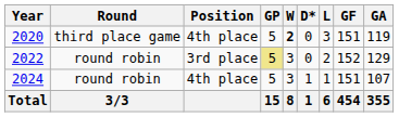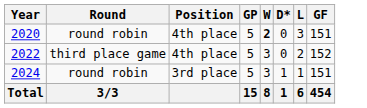 <table class="wikitable" style="text-align: center;">
 <tr>
 <th>Year</th>
 <th>Round</th>
 <th>Position</th>
 <th>GP</th>
 <th>W</th>
 <th>D*</th>
 <th>L</th>
 <th>GF</th>
-<th>GA</th>
 </tr>
 <tr>
 <td> <a href='#'>2020</a></td>
-<td>third place game</td>
+<td>round robin</td>
 <td>4th place</td>
 <td>5</td>
 <td><strong>2</strong></td>
 <td>0</td>
 <td>3</td>
 <td>151</td>
-<td>119</td>
 </tr>
 <tr>
 <td> <a href='#'>2022</a></td>
-<td>round robin</td>
-<td> 3rd place</td>
-<td style="background: khaki;">5</td>
+<td>third place game</td>
+<td>4th place</td>
+<td>5</td>
 <td>3</td>
 <td>0</td>
 <td>2</td>
 <td>152</td>
-<td>129</td>
 </tr>
 <tr>
 <td> <a href='#'>2024</a></td>
 <td>round robin</td>
-<td>4th place</td>
+<td> 3rd place</td>
 <td>5</td>
 <td>3</td>
 <td>1</td>
 <td>1</td>
 <td>151</td>
-<td>107</td>
 </tr>
 <tr>
 <th>Total</th>
 <th>3/3</th>
 <th></th>
 <th>15</th>
 <th>8</th>
 <th>1</th>
 <th>6</th>
 <th>454</th>
-<th>355</th>
 </tr>
 </table>
